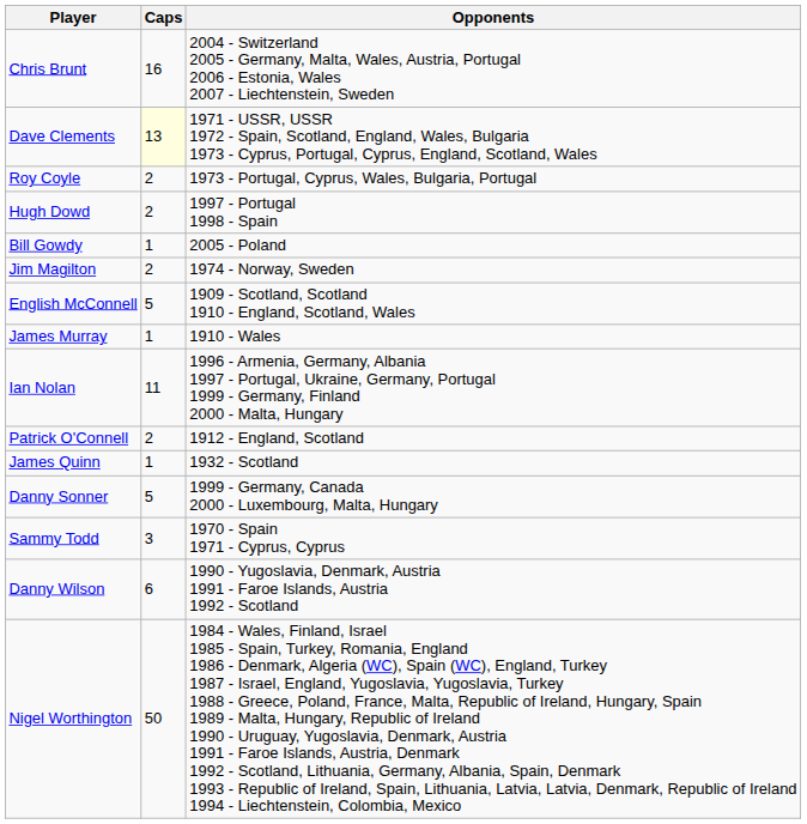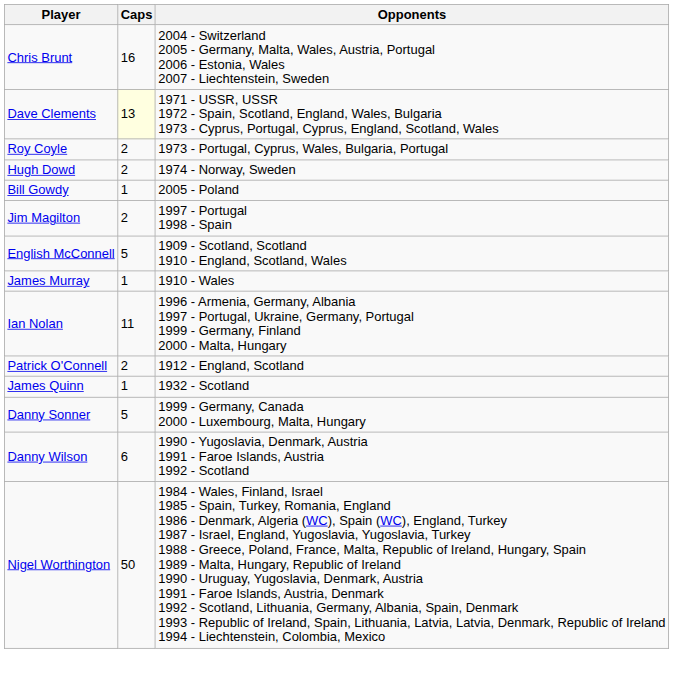 <table class="wikitable">
 <tr>
 <th>Player</th>
 <th>Caps</th>
 <th>Opponents</th>
 </tr>
 <tr>
 <td><a href='#'>Chris Brunt</a></td>
 <td>16</td>
 <td>2004 - Switzerland<br>2005 - Germany, Malta, Wales, Austria, Portugal<br>2006 - Estonia, Wales<br>2007 - Liechtenstein, Sweden</td>
 </tr>
 <tr>
 <td><a href='#'>Dave Clements</a></td>
 <td style="background: lightyellow;">13</td>
 <td>1971 - USSR, USSR<br>1972 - Spain, Scotland, England, Wales, Bulgaria<br>1973 - Cyprus, Portugal, Cyprus, England, Scotland, Wales</td>
 </tr>
 <tr>
 <td><a href='#'>Roy Coyle</a></td>
 <td>2</td>
 <td>1973 - Portugal, Cyprus, Wales, Bulgaria, Portugal</td>
 </tr>
 <tr>
 <td><a href='#'>Hugh Dowd</a></td>
 <td>2</td>
-<td>1997 - Portugal<br>1998 - Spain</td>
+<td>1974 - Norway, Sweden</td>
 </tr>
 <tr>
 <td><a href='#'>Bill Gowdy</a></td>
 <td>1</td>
 <td>2005 - Poland</td>
 </tr>
 <tr>
 <td><a href='#'>Jim Magilton</a></td>
 <td>2</td>
-<td>1974 - Norway, Sweden</td>
+<td>1997 - Portugal<br>1998 - Spain</td>
 </tr>
 <tr>
 <td><a href='#'>English McConnell</a></td>
 <td>5</td>
 <td>1909 - Scotland, Scotland<br>1910 - England, Scotland, Wales</td>
 </tr>
 <tr>
 <td><a href='#'>James Murray</a></td>
 <td>1</td>
 <td>1910 - Wales</td>
 </tr>
 <tr>
 <td><a href='#'>Ian Nolan</a></td>
 <td>11</td>
 <td>1996 - Armenia, Germany, Albania<br>1997 - Portugal, Ukraine, Germany, Portugal<br>1999 - Germany, Finland<br>2000 - Malta, Hungary</td>
 </tr>
 <tr>
 <td><a href='#'>Patrick O'Connell</a></td>
 <td>2</td>
 <td>1912 - England, Scotland</td>
 </tr>
 <tr>
 <td><a href='#'>James Quinn</a></td>
 <td>1</td>
 <td>1932 - Scotland</td>
 </tr>
 <tr>
 <td><a href='#'>Danny Sonner</a></td>
 <td>5</td>
 <td>1999 - Germany, Canada<br>2000 - Luxembourg, Malta, Hungary</td>
 </tr>
 <tr>
-<td><a href='#'>Sammy Todd</a></td>
-<td>3</td>
-<td>1970 - Spain<br>1971 - Cyprus, Cyprus</td>
-</tr>
-<tr>
 <td><a href='#'>Danny Wilson</a></td>
 <td>6</td>
 <td>1990 - Yugoslavia, Denmark, Austria<br>1991 - Faroe Islands, Austria<br>1992 - Scotland</td>
 </tr>
 <tr>
 <td><a href='#'>Nigel Worthington</a></td>
 <td>50</td>
 <td>1984 - Wales, Finland, Israel<br>1985 - Spain, Turkey, Romania, England<br>1986 - Denmark, Algeria (<a href='#'>WC</a>), Spain (<a href='#'>WC</a>), England, Turkey<br>1987 - Israel, England, Yugoslavia, Yugoslavia, Turkey<br>1988 - Greece, Poland, France, Malta, Republic of Ireland, Hungary, Spain<br>1989 - Malta, Hungary, Republic of Ireland<br>1990 - Uruguay, Yugoslavia, Denmark, Austria<br>1991 - Faroe Islands, Austria, Denmark<br>1992 - Scotland, Lithuania, Germany, Albania, Spain, Denmark<br>1993 - Republic of Ireland, Spain, Lithuania, Latvia, Latvia, Denmark, Republic of Ireland<br>1994 - Liechtenstein, Colombia, Mexico</td>
 </tr>
 </table>
